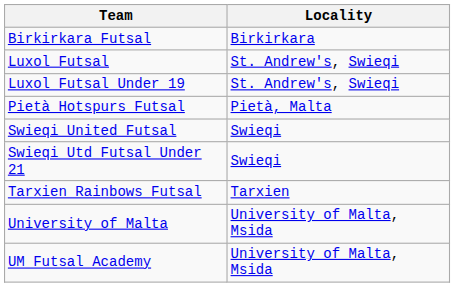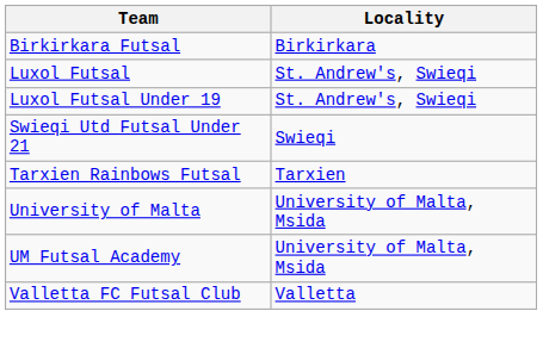 <table class="wikitable sortable">
 <tr>
 <th style="width:200px;">Team</th>
 <th style="width:200px;">Locality</th>
 </tr>
 <tr>
 <td><a href='#'>Birkirkara Futsal</a></td>
 <td><a href='#'>Birkirkara</a></td>
 </tr>
 <tr>
 <td><a href='#'>Luxol Futsal</a></td>
 <td><a href='#'>St. Andrew's</a>, <a href='#'>Swieqi</a></td>
 </tr>
 <tr>
 <td><a href='#'>Luxol Futsal Under 19</a></td>
 <td><a href='#'>St. Andrew's</a>, <a href='#'>Swieqi</a></td>
 </tr>
 <tr>
-<td><a href='#'>Pietà Hotspurs Futsal</a></td>
-<td><a href='#'>Pietà, Malta</a></td>
-</tr>
-<tr>
-<td><a href='#'>Swieqi United Futsal</a></td>
-<td><a href='#'>Swieqi</a></td>
-</tr>
-<tr>
 <td><a href='#'>Swieqi Utd Futsal Under 21</a></td>
 <td><a href='#'>Swieqi</a></td>
 </tr>
 <tr>
 <td><a href='#'>Tarxien Rainbows Futsal</a></td>
 <td><a href='#'>Tarxien</a></td>
 </tr>
 <tr>
 <td><a href='#'>University of Malta</a></td>
 <td><a href='#'>University of Malta</a>, <a href='#'>Msida</a></td>
 </tr>
 <tr>
 <td><a href='#'>UM Futsal Academy</a></td>
 <td><a href='#'>University of Malta</a>, <a href='#'>Msida</a></td>
 </tr>
+<tr>
+<td><a href='#'>Valletta FC Futsal Club</a></td>
+<td><a href='#'>Valletta</a></td>
+</tr>
 </table>
